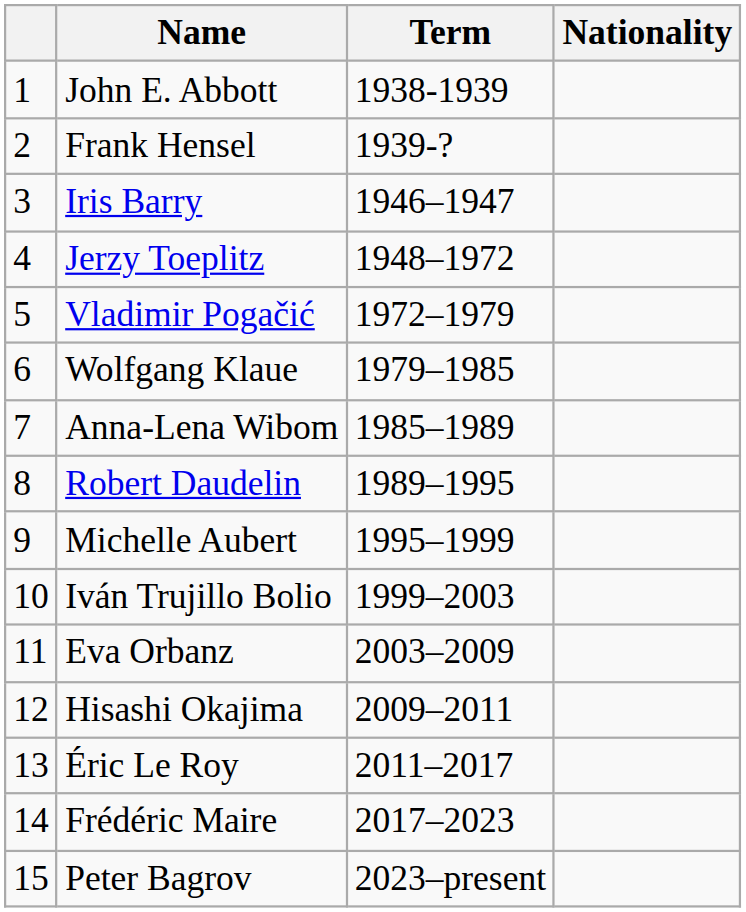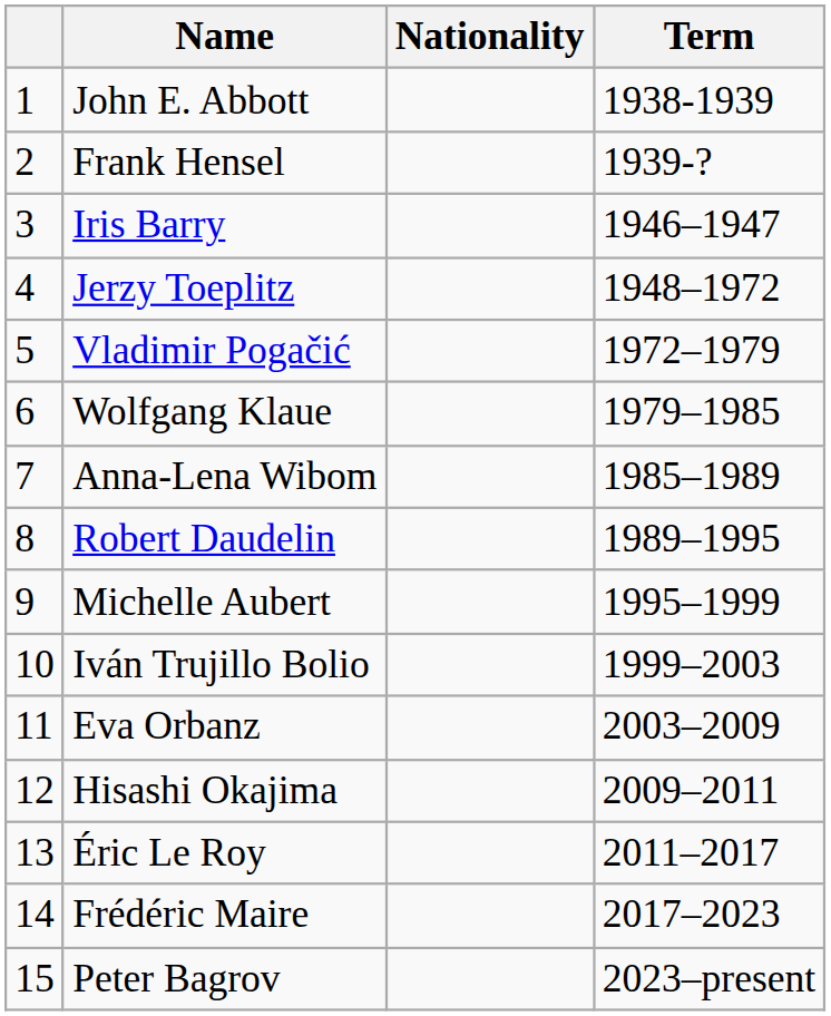 <table class="wikitable">
 <tr>
 <th></th>
 <th>Name</th>
+<th>Nationality</th>
 <th>Term</th>
-<th>Nationality</th>
 </tr>
 <tr>
 <td>1</td>
 <td>John E. Abbott</td>
+<td></td>
 <td>1938-1939</td>
-<td></td>
 </tr>
 <tr>
 <td>2</td>
 <td>Frank Hensel</td>
+<td></td>
 <td>1939-?</td>
-<td></td>
 </tr>
 <tr>
 <td>3</td>
 <td><a href='#'>Iris Barry</a></td>
+<td></td>
 <td>1946–1947</td>
-<td></td>
 </tr>
 <tr>
 <td>4</td>
 <td><a href='#'>Jerzy Toeplitz</a></td>
+<td></td>
 <td>1948–1972</td>
-<td></td>
 </tr>
 <tr>
 <td>5</td>
 <td><a href='#'>Vladimir Pogačić</a></td>
+<td></td>
 <td>1972–1979</td>
-<td></td>
 </tr>
 <tr>
 <td>6</td>
 <td>Wolfgang Klaue</td>
+<td></td>
 <td>1979–1985</td>
-<td></td>
 </tr>
 <tr>
 <td>7</td>
 <td>Anna-Lena Wibom</td>
+<td></td>
 <td>1985–1989</td>
-<td></td>
 </tr>
 <tr>
 <td>8</td>
 <td><a href='#'>Robert Daudelin</a></td>
+<td></td>
 <td>1989–1995</td>
-<td></td>
 </tr>
 <tr>
 <td>9</td>
 <td>Michelle Aubert</td>
+<td></td>
 <td>1995–1999</td>
-<td></td>
 </tr>
 <tr>
 <td>10</td>
 <td>Iván Trujillo Bolio</td>
+<td></td>
 <td>1999–2003</td>
-<td></td>
 </tr>
 <tr>
 <td>11</td>
 <td>Eva Orbanz</td>
+<td></td>
 <td>2003–2009</td>
-<td></td>
 </tr>
 <tr>
 <td>12</td>
 <td>Hisashi Okajima</td>
+<td></td>
 <td>2009–2011</td>
-<td></td>
 </tr>
 <tr>
 <td>13</td>
 <td>Éric Le Roy</td>
+<td></td>
 <td>2011–2017</td>
-<td></td>
 </tr>
 <tr>
 <td>14</td>
 <td>Frédéric Maire</td>
+<td></td>
 <td>2017–2023</td>
-<td></td>
 </tr>
 <tr>
 <td>15</td>
 <td>Peter Bagrov</td>
+<td></td>
 <td>2023–present</td>
-<td></td>
 </tr>
 </table>
